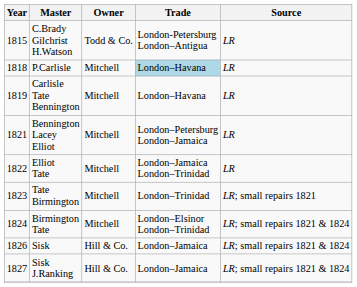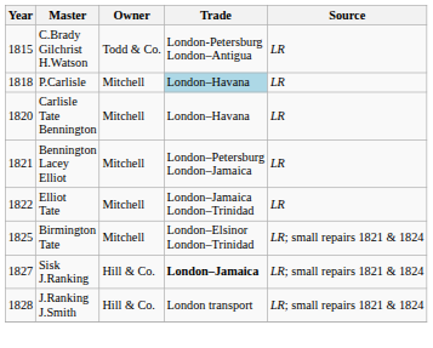 <table class=" wikitable">
 <tr>
 <th>Year</th>
 <th>Master</th>
 <th>Owner</th>
 <th>Trade</th>
 <th>Source</th>
 </tr>
 <tr>
 <td>1815</td>
 <td>C.Brady<br>Gilchrist<br>H.Watson</td>
 <td>Todd & Co.</td>
 <td>London-Petersburg<br>London–Antigua</td>
 <td><em>LR</em></td>
 </tr>
 <tr>
 <td>1818</td>
 <td>P.Carlisle</td>
 <td>Mitchell</td>
 <td style="background: lightblue;">London–Havana</td>
 <td><em>LR</em></td>
 </tr>
 <tr>
-<td>1819</td>
+<td>1820</td>
 <td>Carlisle<br>Tate<br>Bennington</td>
 <td>Mitchell</td>
 <td>London–Havana</td>
 <td><em>LR</em></td>
 </tr>
 <tr>
 <td>1821</td>
 <td>Bennington<br>Lacey<br>Elliot</td>
 <td>Mitchell</td>
 <td>London–Petersburg<br>London–Jamaica</td>
 <td><em>LR</em></td>
 </tr>
 <tr>
 <td>1822</td>
 <td>Elliot<br>Tate</td>
 <td>Mitchell</td>
 <td>London–Jamaica<br>London–Trinidad</td>
 <td><em>LR</em></td>
 </tr>
 <tr>
-<td>1823</td>
-<td>Tate<br>Birmington</td>
-<td>Mitchell</td>
-<td>London–Trinidad</td>
-<td><em>LR</em>; small repairs 1821</td>
-</tr>
-<tr>
-<td>1824</td>
+<td>1825</td>
 <td>Birmington<br>Tate</td>
 <td>Mitchell</td>
 <td>London–Elsinor<br>London–Trinidad</td>
 <td><em>LR</em>; small repairs 1821 & 1824</td>
 </tr>
 <tr>
-<td>1826</td>
-<td>Sisk</td>
+<td>1827</td>
+<td>Sisk<br>J.Ranking</td>
 <td>Hill & Co.</td>
-<td>London–Jamaica</td>
+<td><strong>London–Jamaica</strong></td>
 <td><em>LR</em>; small repairs 1821 & 1824</td>
 </tr>
 <tr>
-<td>1827</td>
-<td>Sisk<br>J.Ranking</td>
+<td>1828</td>
+<td>J.Ranking<br>J.Smith</td>
 <td>Hill & Co.</td>
-<td>London–Jamaica</td>
+<td>London transport</td>
 <td><em>LR</em>; small repairs 1821 & 1824</td>
 </tr>
 <tr>
 </tr>
 </table>
